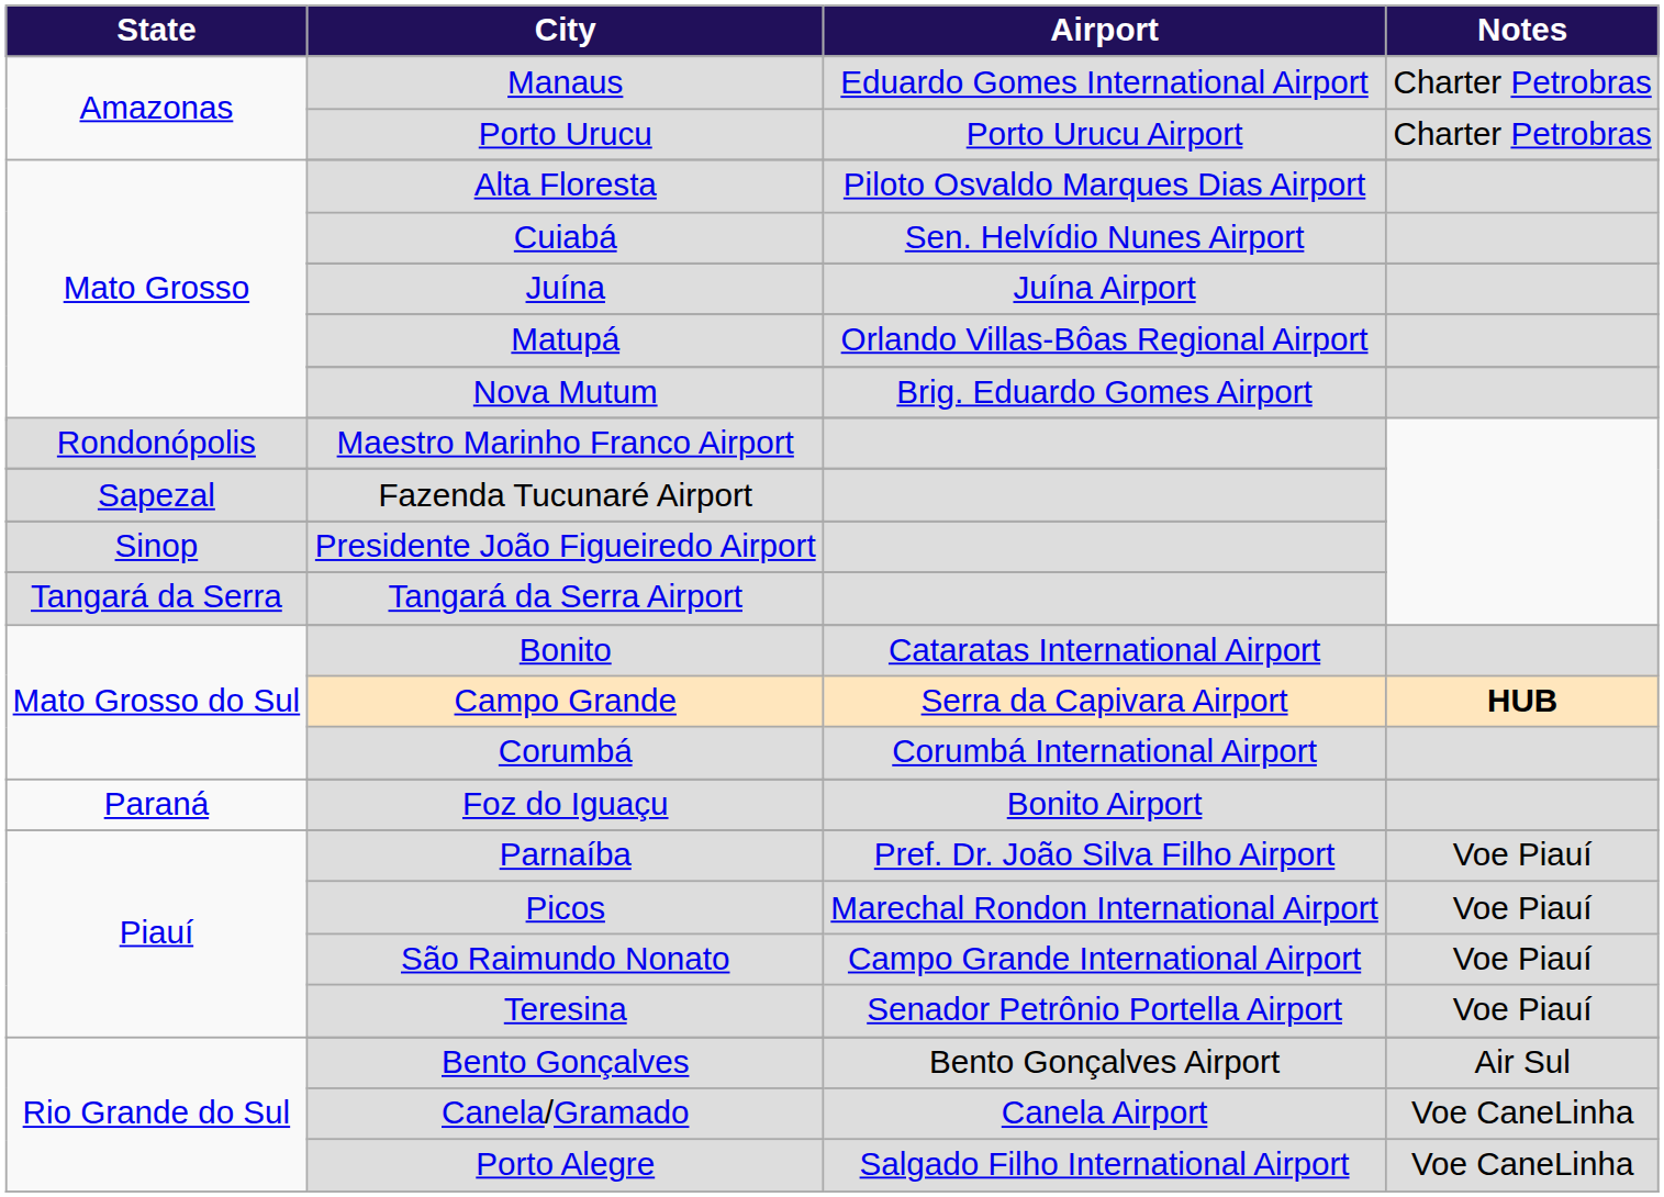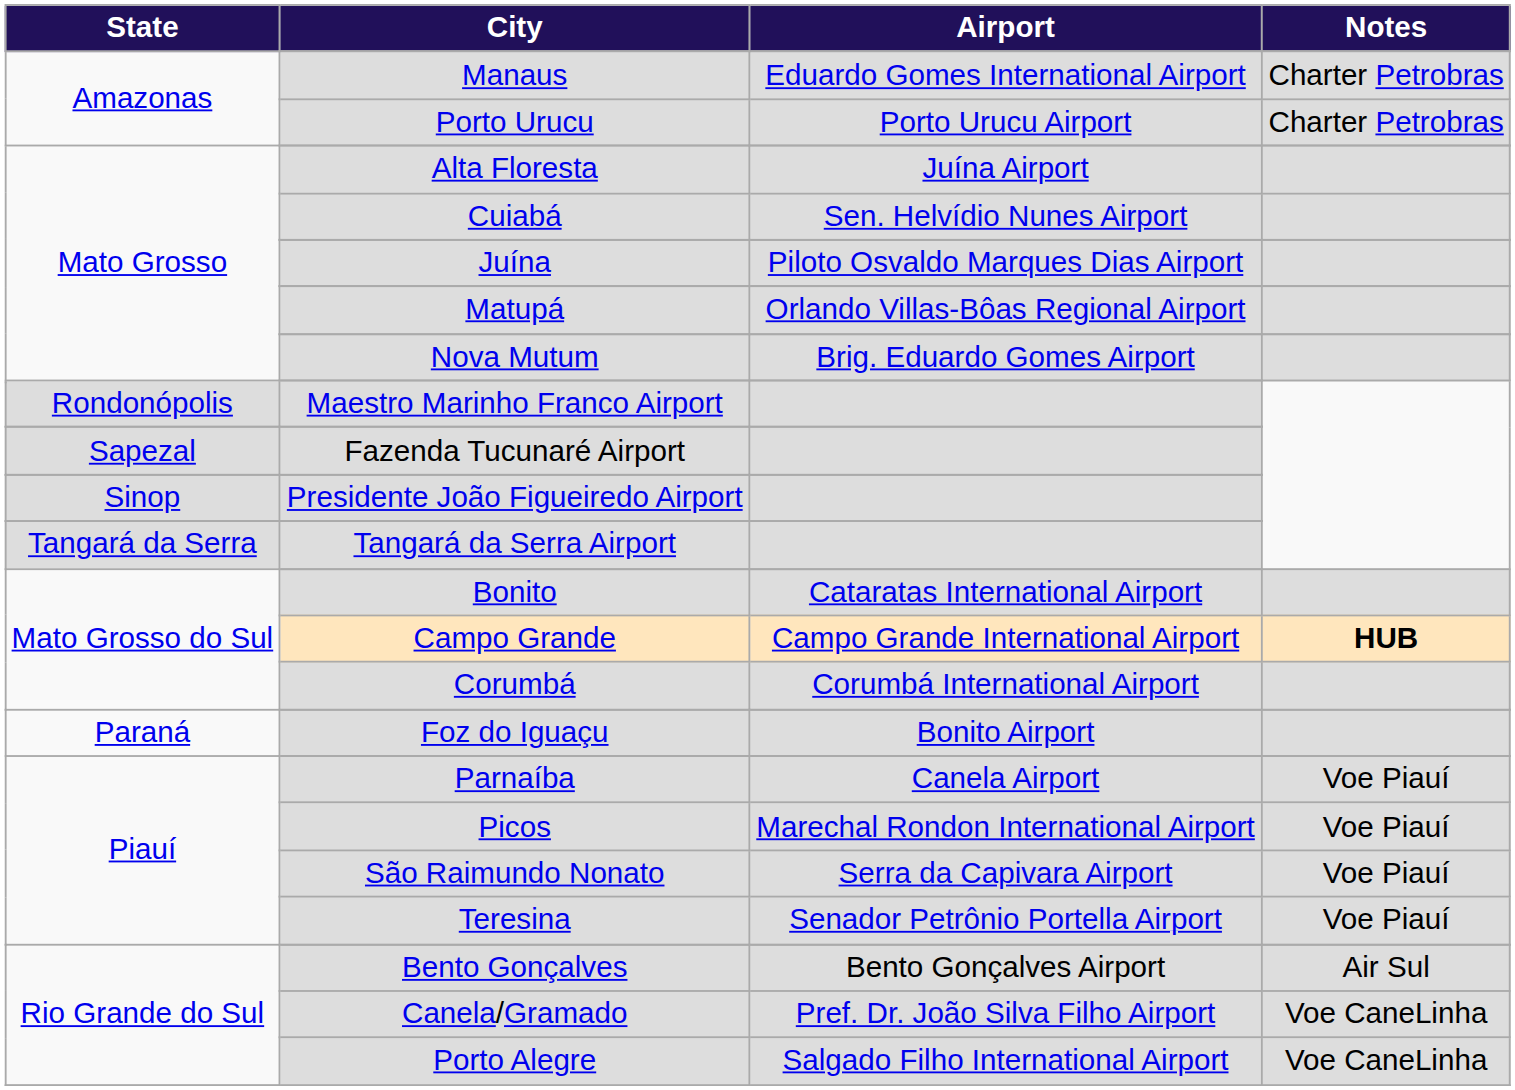 <table Class="wikitable" style= "text-align:center; margin: 1em auto;">
 <tr>
 <th style="background:#21105a; color:white;">State</th>
 <th style="background:#21105a; color:white;">City</th>
 <th style="background:#21105a; color:white;">Airport</th>
 <th style="background:#21105a; color:white;">Notes</th>
 </tr>
 <tr>
 <td rowspan=3><div> <a href='#'>Amazonas</a></div></td>
 </tr>
 <tr style="background-color:#DDDDDD">
 <td><a href='#'>Manaus</a></td>
 <td><a href='#'>Eduardo Gomes International Airport</a></td>
 <td>Charter  <a href='#'>Petrobras</a></td>
 </tr>
 <tr style="background-color:#DDDDDD">
 <td><a href='#'>Porto Urucu</a></td>
 <td><a href='#'>Porto Urucu Airport</a></td>
 <td>Charter  <a href='#'>Petrobras</a></td>
 </tr>
 <tr>
 <td rowspan=10><div> <a href='#'>Mato Grosso</a></div></td>
 </tr>
 <tr style="background-color:#DDDDDD">
 <td><a href='#'>Alta Floresta</a></td>
-<td><a href='#'>Piloto Osvaldo Marques Dias Airport</a></td>
+<td><a href='#'>Juína Airport</a></td>
 <td></td>
 </tr>
 <tr style="background-color:#DDDDDD">
 <td><a href='#'>Cuiabá</a></td>
 <td><a href='#'>Sen. Helvídio Nunes Airport</a></td>
 <td></td>
 </tr>
 <tr>
 </tr>
 <tr style="background-color:#DDDDDD">
 <td><a href='#'>Juína</a></td>
-<td><a href='#'>Juína Airport</a></td>
+<td><a href='#'>Piloto Osvaldo Marques Dias Airport</a></td>
 <td></td>
 </tr>
 <tr>
 </tr>
 <tr style="background-color:#DDDDDD">
 <td><a href='#'>Matupá</a></td>
 <td><a href='#'>Orlando Villas-Bôas Regional Airport</a></td>
 <td></td>
 </tr>
 <tr>
 </tr>
 <tr style="background-color:#DDDDDD">
 <td><a href='#'>Nova Mutum</a></td>
 <td><a href='#'>Brig. Eduardo Gomes Airport</a></td>
 <td></td>
 </tr>
 <tr>
 </tr>
 <tr style="background-color:#DDDDDD">
 <td><a href='#'>Rondonópolis</a></td>
 <td><a href='#'>Maestro Marinho Franco Airport</a></td>
 <td></td>
 </tr>
 <tr>
 </tr>
 <tr style="background-color:#DDDDDD">
 <td><a href='#'>Sapezal</a></td>
 <td>Fazenda Tucunaré Airport</td>
 <td></td>
 </tr>
 <tr>
 </tr>
 <tr style="background-color:#DDDDDD">
 <td><a href='#'>Sinop</a></td>
 <td><a href='#'>Presidente João Figueiredo Airport</a></td>
 <td></td>
 </tr>
 <tr>
 </tr>
 <tr style="background-color:#DDDDDD">
 <td><a href='#'>Tangará da Serra</a></td>
 <td><a href='#'>Tangará da Serra Airport</a></td>
 <td></td>
 </tr>
 <tr>
 <td rowspan=4><div> <a href='#'>Mato Grosso do Sul</a></div></td>
 </tr>
 <tr style="background-color:#DDDDDD">
 <td><a href='#'>Bonito</a></td>
 <td><a href='#'>Cataratas International Airport</a></td>
 <td></td>
 </tr>
 <tr style="background-color:#FFE6BD">
 <td><a href='#'>Campo Grande</a></td>
-<td><a href='#'>Serra da Capivara Airport</a></td>
+<td><a href='#'>Campo Grande International Airport</a></td>
 <td><strong>HUB</strong></td>
 </tr>
 <tr style="background-color:#DDDDDD">
 <td><a href='#'>Corumbá</a></td>
 <td><a href='#'>Corumbá International Airport</a></td>
 <td></td>
 </tr>
 <tr>
 <td rowspan=2><div> <a href='#'>Paraná</a></div></td>
 </tr>
 <tr style="background-color:#DDDDDD">
 <td><a href='#'>Foz do Iguaçu</a></td>
 <td><a href='#'>Bonito Airport</a></td>
 <td></td>
 </tr>
 <tr>
 <td rowspan=5><div> <a href='#'>Piauí</a></div></td>
 </tr>
 <tr style="background-color:#DDDDDD">
 <td><a href='#'>Parnaíba</a></td>
-<td><a href='#'>Pref. Dr. João Silva Filho Airport</a></td>
+<td><a href='#'>Canela Airport</a></td>
 <td> Voe Piauí</td>
 </tr>
 <tr style="background-color:#DDDDDD">
 <td><a href='#'>Picos</a></td>
 <td><a href='#'>Marechal Rondon International Airport</a></td>
 <td> Voe Piauí</td>
 </tr>
 <tr style="background-color:#DDDDDD">
 <td><a href='#'>São Raimundo Nonato</a></td>
-<td><a href='#'>Campo Grande International Airport</a></td>
+<td><a href='#'>Serra da Capivara Airport</a></td>
 <td> Voe Piauí</td>
 </tr>
 <tr style="background-color:#DDDDDD">
 <td><a href='#'>Teresina</a></td>
 <td><a href='#'>Senador Petrônio Portella Airport</a></td>
 <td> Voe Piauí</td>
 </tr>
 <tr>
 <td rowspan=4><div> <a href='#'>Rio Grande do Sul</a></div></td>
 </tr>
 <tr style="background-color:#DDDDDD">
 <td><a href='#'>Bento Gonçalves</a></td>
 <td>Bento Gonçalves Airport</td>
 <td> Air Sul</td>
 </tr>
 <tr style="background-color:#DDDDDD">
 <td><a href='#'>Canela</a>/<a href='#'>Gramado</a></td>
-<td><a href='#'>Canela Airport</a></td>
+<td><a href='#'>Pref. Dr. João Silva Filho Airport</a></td>
 <td> Voe CaneLinha</td>
 </tr>
 <tr style="background-color:#DDDDDD">
 <td><a href='#'>Porto Alegre</a></td>
 <td><a href='#'>Salgado Filho International Airport</a></td>
 <td> Voe CaneLinha</td>
 </tr>
 <tr>
 </tr>
 </table>
